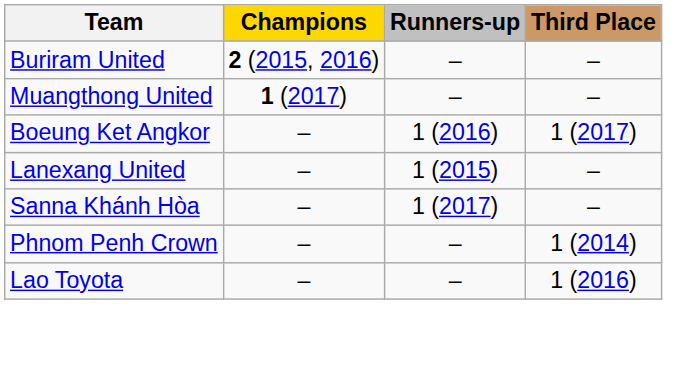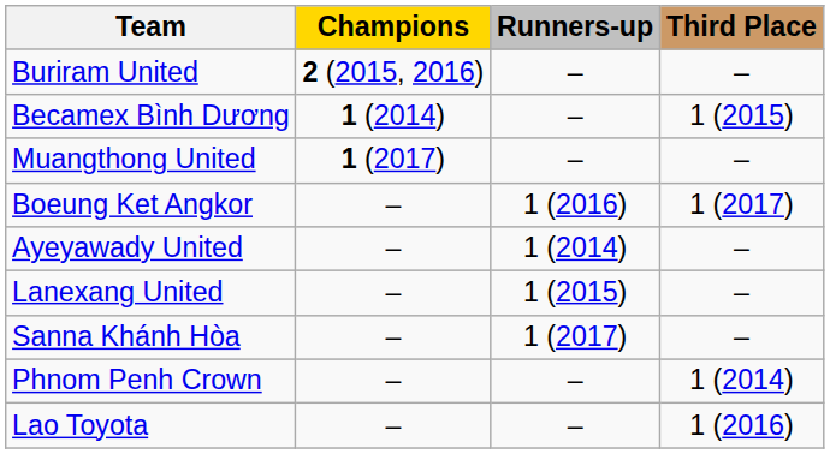 <table class="wikitable">
 <tr>
 <th>Team</th>
 <th style="background:gold;">Champions</th>
 <th style="background:silver;">Runners-up</th>
 <th style="background:#cc9966;">Third Place</th>
 </tr>
 <tr>
 <td> <a href='#'>Buriram United</a></td>
 <td align=center><strong>2</strong> (<a href='#'>2015</a>, <a href='#'>2016</a>)</td>
 <td align=center>–</td>
 <td align=center>–</td>
 </tr>
 <tr>
+<td> <a href='#'>Becamex Bình Dương</a></td>
+<td align=center><strong>1</strong> (<a href='#'>2014</a>)</td>
+<td align=center>–</td>
+<td align=center>1 (<a href='#'>2015</a>)</td>
+</tr>
+<tr>
 <td> <a href='#'>Muangthong United</a></td>
 <td align=center><strong>1</strong> (<a href='#'>2017</a>)</td>
 <td align=center>–</td>
 <td align=center>–</td>
 </tr>
 <tr>
 <td> <a href='#'>Boeung Ket Angkor</a></td>
 <td align=center>–</td>
 <td align=center>1 (<a href='#'>2016</a>)</td>
 <td align=center>1 (<a href='#'>2017</a>)</td>
+</tr>
+<tr>
+<td> <a href='#'>Ayeyawady United</a></td>
+<td align=center>–</td>
+<td align=center>1 (<a href='#'>2014</a>)</td>
+<td align=center>–</td>
 </tr>
 <tr>
 <td> <a href='#'>Lanexang United</a></td>
 <td align=center>–</td>
 <td align=center>1 (<a href='#'>2015</a>)</td>
 <td align=center>–</td>
 </tr>
 <tr>
 <td> <a href='#'>Sanna Khánh Hòa</a></td>
 <td align=center>–</td>
 <td align=center>1 (<a href='#'>2017</a>)</td>
 <td align=center>–</td>
 </tr>
 <tr>
 <td> <a href='#'>Phnom Penh Crown</a></td>
 <td align=center>–</td>
 <td align=center>–</td>
 <td align=center>1 (<a href='#'>2014</a>)</td>
 </tr>
 <tr>
 <td> <a href='#'>Lao Toyota</a></td>
 <td align=center>–</td>
 <td align=center>–</td>
 <td align=center>1 (<a href='#'>2016</a>)</td>
 </tr>
 </table>
